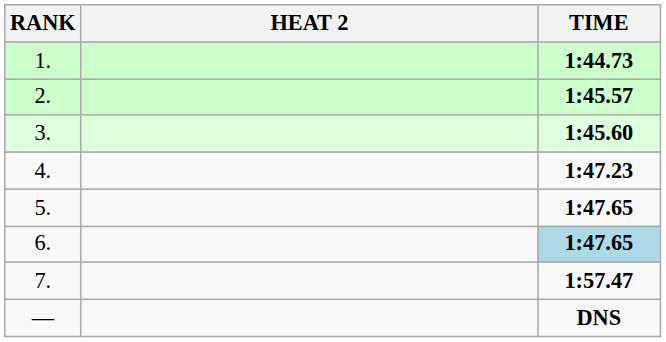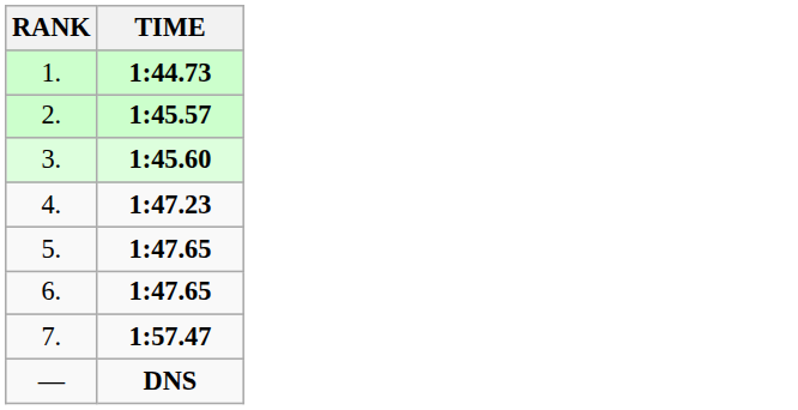 <table class="wikitable" style="border-collapse: collapse; font-size: 90%;">
 <tr>
 <th>RANK</th>
-<th style="width: 20em">HEAT 2</th>
 <th style="width: 5em">TIME</th>
 </tr>
 <tr style="background:#ccffcc;">
 <td align="center">1.</td>
-<td></td>
 <td align="center"><strong>1:44.73</strong></td>
 </tr>
 <tr style="background:#ccffcc;">
 <td align="center">2.</td>
-<td></td>
 <td align="center"><strong>1:45.57</strong></td>
 </tr>
 <tr style="background:#ddffdd;">
 <td align="center">3.</td>
-<td></td>
 <td align="center"><strong>1:45.60</strong></td>
 </tr>
 <tr>
 <td align="center">4.</td>
-<td></td>
 <td align="center"><strong>1:47.23</strong></td>
 </tr>
 <tr>
 <td align="center">5.</td>
-<td></td>
 <td align="center"><strong>1:47.65</strong></td>
 </tr>
 <tr>
 <td align="center">6.</td>
-<td></td>
-<td align="center" style="background: lightblue;"><strong>1:47.65</strong></td>
+<td align="center"><strong>1:47.65</strong></td>
 </tr>
 <tr>
 <td align="center">7.</td>
-<td></td>
 <td align="center"><strong>1:57.47</strong></td>
 </tr>
 <tr>
 <td align="center">—</td>
-<td></td>
 <td align="center"><strong>DNS</strong></td>
 </tr>
 </table>
